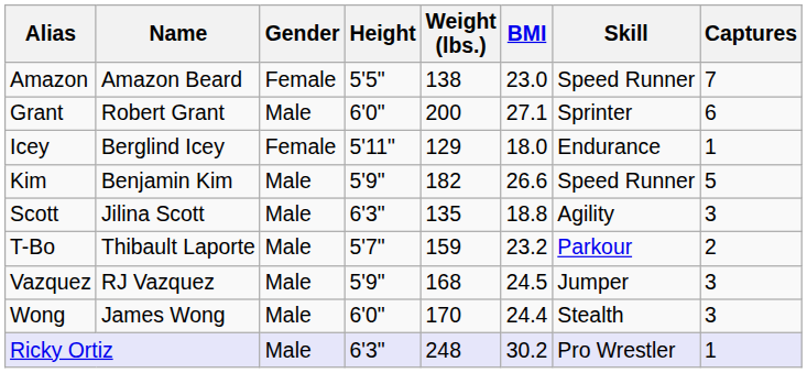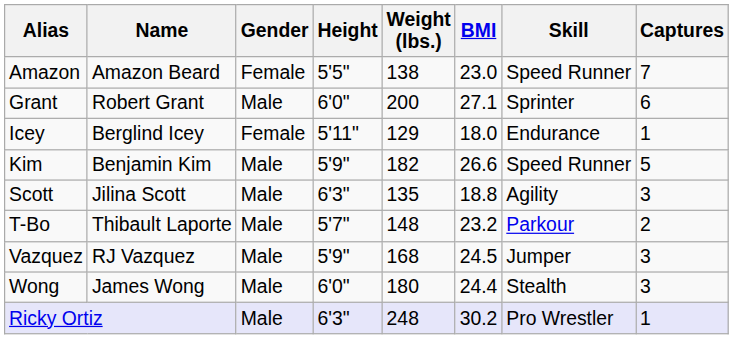 <table class="wikitable sortable">
 <tr>
 <th>Alias</th>
 <th>Name</th>
 <th>Gender</th>
 <th>Height</th>
 <th>Weight<br>(lbs.)</th>
 <th><a href='#'>BMI</a></th>
 <th>Skill</th>
 <th>Captures</th>
 </tr>
 <tr>
 <td>Amazon</td>
 <td>Amazon Beard</td>
 <td>Female</td>
 <td>5'5"</td>
 <td>138</td>
 <td>23.0</td>
 <td>Speed Runner</td>
 <td>7</td>
 </tr>
 <tr>
 <td>Grant</td>
 <td>Robert Grant</td>
 <td>Male</td>
 <td>6'0"</td>
 <td>200</td>
 <td>27.1</td>
 <td>Sprinter</td>
 <td>6</td>
 </tr>
 <tr>
 <td>Icey</td>
 <td>Berglind Icey</td>
 <td>Female</td>
 <td>5'11"</td>
 <td>129</td>
 <td>18.0</td>
 <td>Endurance</td>
 <td>1</td>
 </tr>
 <tr>
 <td>Kim</td>
 <td>Benjamin Kim</td>
 <td>Male</td>
 <td>5'9"</td>
 <td>182</td>
 <td>26.6</td>
 <td>Speed Runner</td>
 <td>5</td>
 </tr>
 <tr>
 <td>Scott</td>
 <td>Jilina Scott</td>
 <td>Male</td>
 <td>6'3"</td>
 <td>135</td>
 <td>18.8</td>
 <td>Agility</td>
 <td>3</td>
 </tr>
 <tr>
 <td>T-Bo</td>
 <td>Thibault Laporte</td>
 <td>Male</td>
 <td>5'7"</td>
-<td>159</td>
+<td>148</td>
 <td>23.2</td>
 <td><a href='#'>Parkour</a></td>
 <td>2</td>
 </tr>
 <tr>
 <td>Vazquez</td>
 <td>RJ Vazquez</td>
 <td>Male</td>
 <td>5'9"</td>
 <td>168</td>
 <td>24.5</td>
 <td>Jumper</td>
 <td>3</td>
 </tr>
 <tr>
 <td>Wong</td>
 <td>James Wong</td>
 <td>Male</td>
 <td>6'0"</td>
-<td>170</td>
+<td>180</td>
 <td>24.4</td>
 <td>Stealth</td>
 <td>3</td>
 </tr>
 <tr bgcolor="lavender">
 <td colspan="2"><a href='#'>Ricky Ortiz</a></td>
 <td>Male</td>
 <td>6'3"</td>
 <td>248</td>
 <td>30.2</td>
 <td>Pro Wrestler</td>
 <td>1</td>
 </tr>
 </table>
